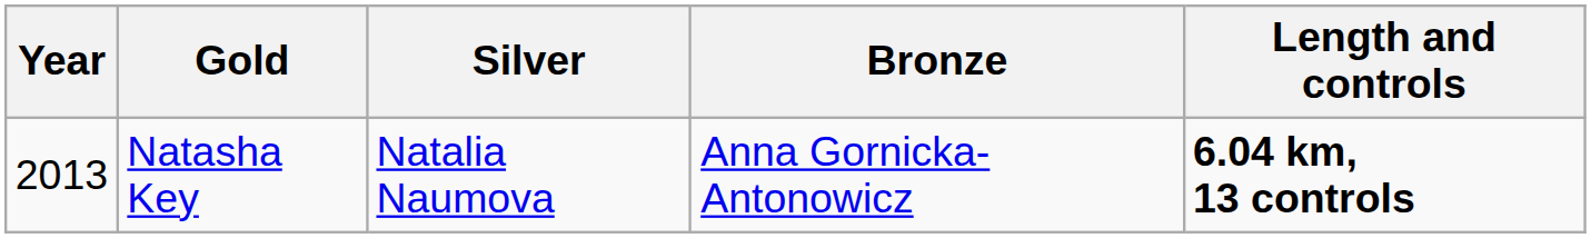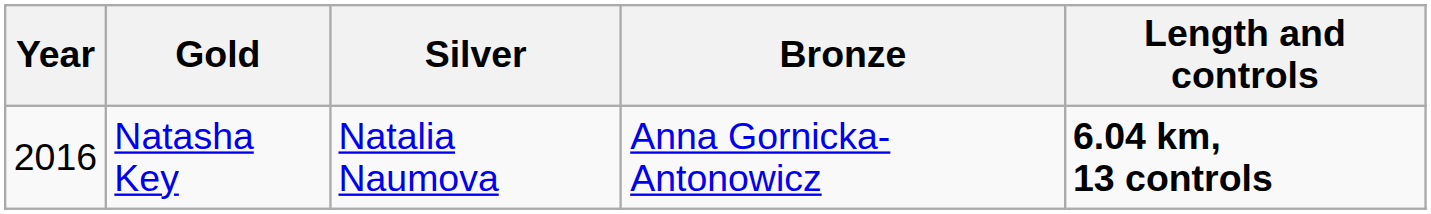 <table class="wikitable">
 <tr>
 <th>Year</th>
 <th>Gold</th>
 <th>Silver</th>
 <th>Bronze</th>
 <th>Length and controls</th>
 </tr>
 <tr>
-<td>2013</td>
+<td>2016</td>
 <td> <a href='#'>Natasha Key</a></td>
 <td> <a href='#'>Natalia Naumova</a></td>
 <td> <a href='#'>Anna Gornicka-Antonowicz</a></td>
 <td><strong>6.04 km, 13 controls</strong></td>
 </tr>
 </table>
